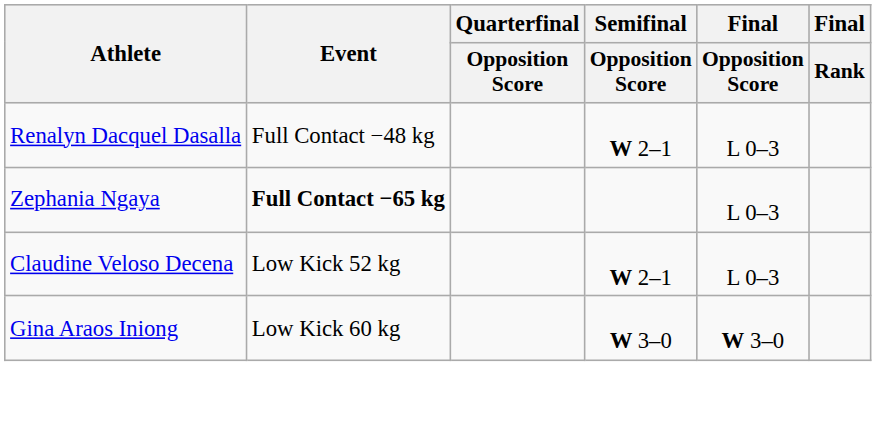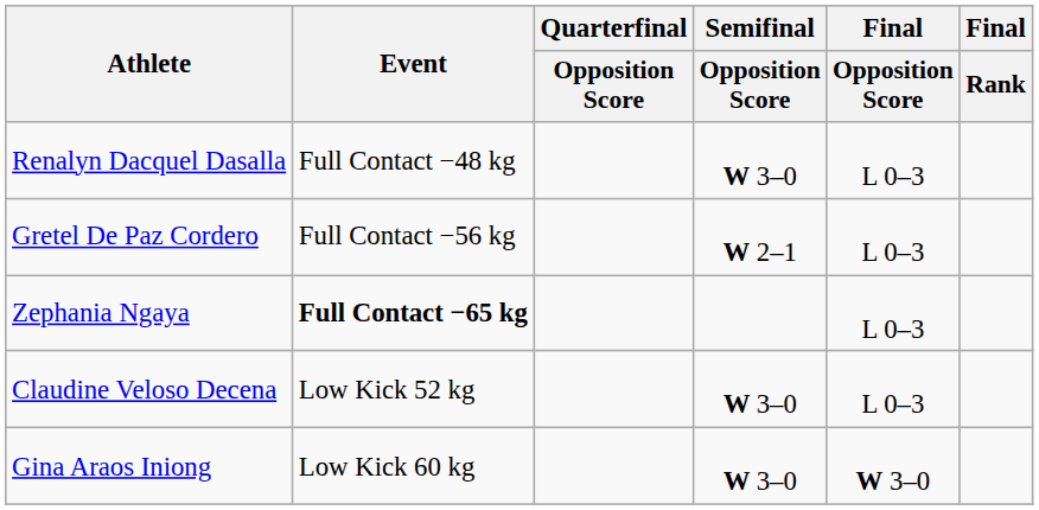 <table class="wikitable" style="font-size:90%">
 <tr>
 <th rowspan="2">Athlete</th>
 <th rowspan="2">Event</th>
 <th>Quarterfinal</th>
 <th>Semifinal</th>
 <th>Final</th>
 <th>Final</th>
 </tr>
 <tr style="font-size:95%", align="center">
 <th>Opposition<br>Score</th>
 <th>Opposition<br>Score</th>
 <th>Opposition<br>Score</th>
 <th>Rank</th>
 </tr>
 <tr align="center">
 <td align="left"><a href='#'>Renalyn Dacquel Dasalla</a></td>
 <td align="left">Full Contact −48 kg</td>
 <td></td>
+<td><br><strong>W</strong> 3–0</td>
+<td><br> L 0–3</td>
+<td></td>
+</tr>
+<tr align="center">
+<td align="left"><a href='#'>Gretel De Paz Cordero</a></td>
+<td align="left">Full Contact −56 kg</td>
+<td></td>
 <td><br><strong>W</strong> 2–1</td>
 <td><br> L 0–3</td>
 <td></td>
 </tr>
 <tr align="center">
 <td align="left"><a href='#'>Zephania Ngaya</a></td>
 <td align="left"><strong>Full Contact −65 kg</strong></td>
 <td></td>
 <td></td>
 <td><br> L 0–3</td>
 <td></td>
 </tr>
 <tr align="center">
 <td align="left"><a href='#'>Claudine Veloso Decena</a></td>
 <td align="left">Low Kick 52 kg</td>
 <td></td>
-<td><br><strong>W</strong> 2–1</td>
+<td><br> <strong>W </strong>3–0</td>
 <td><br> L 0–3</td>
 <td></td>
 </tr>
 <tr align="center">
 <td align="left"><a href='#'>Gina Araos Iniong</a></td>
 <td align="left">Low Kick 60 kg</td>
 <td></td>
 <td><br> <strong>W </strong>3–0</td>
 <td><br> <strong>W</strong> 3–0</td>
 <td></td>
 </tr>
 </table>
